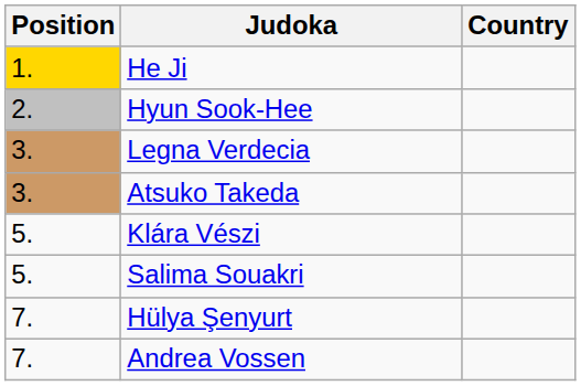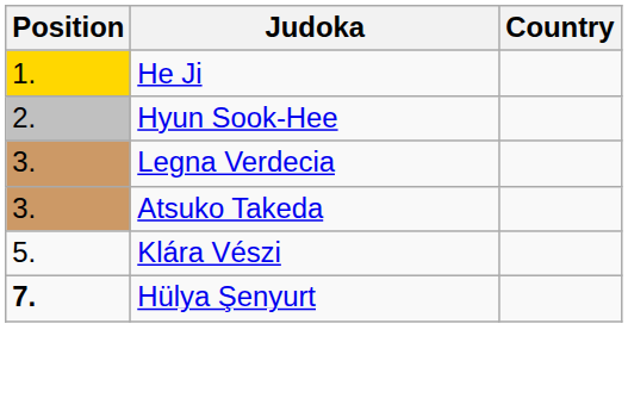 <table class=wikitable>
 <tr>
 <th width=10>Position</th>
 <th width=200>Judoka</th>
 <th width=10>Country</th>
 </tr>
 <tr>
 <td bgcolor=gold>1.</td>
 <td><a href='#'>He Ji</a></td>
 <td></td>
 </tr>
 <tr>
 <td bgcolor="silver">2.</td>
 <td><a href='#'>Hyun Sook-Hee</a></td>
 <td></td>
 </tr>
 <tr>
 <td bgcolor="CC9966">3.</td>
 <td><a href='#'>Legna Verdecia</a></td>
 <td></td>
 </tr>
 <tr>
 <td bgcolor="CC9966">3.</td>
 <td><a href='#'>Atsuko Takeda</a></td>
 <td></td>
 </tr>
 <tr>
 <td>5.</td>
 <td><a href='#'>Klára Vészi</a></td>
 <td></td>
 </tr>
 <tr>
-<td>5.</td>
-<td><a href='#'>Salima Souakri</a></td>
-<td></td>
-</tr>
-<tr>
-<td>7.</td>
+<td><strong>7.</strong></td>
 <td><a href='#'>Hülya Şenyurt</a></td>
 <td></td>
 </tr>
-<tr>
-<td>7.</td>
-<td><a href='#'>Andrea Vossen</a></td>
-<td></td>
-</tr>
 </table>
